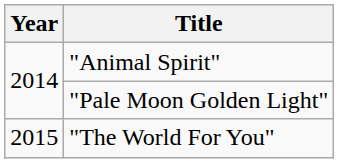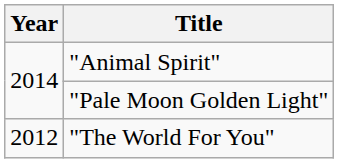 <table class="wikitable">
 <tr>
 <th>Year</th>
 <th>Title</th>
 </tr>
 <tr>
 <td rowspan="2">2014</td>
 <td>"Animal Spirit"</td>
 </tr>
 <tr>
 <td>"Pale Moon Golden Light"</td>
 </tr>
 <tr>
-<td>2015</td>
+<td>2012</td>
 <td>"The World For You"</td>
 </tr>
 </table>
